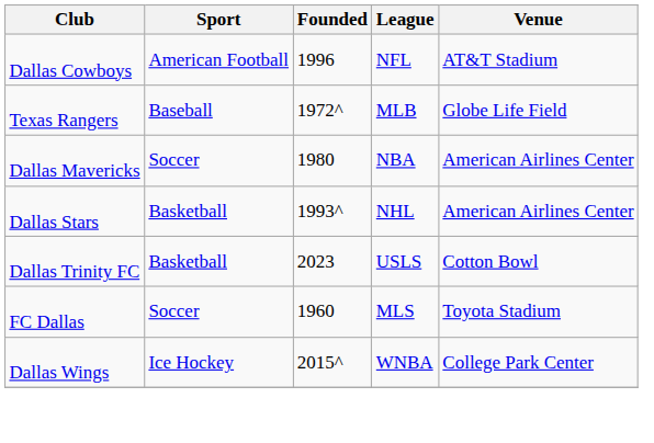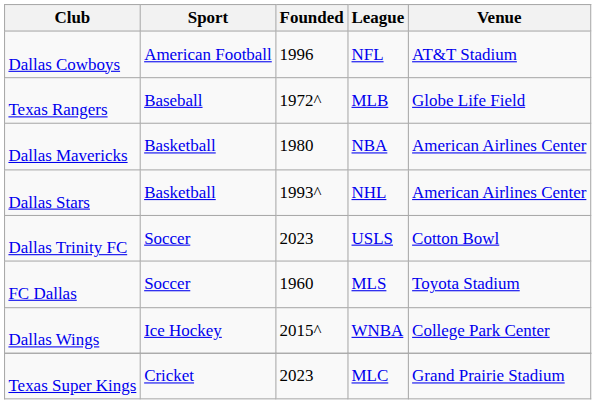 <table class="wikitable">
 <tr>
 <th>Club</th>
 <th>Sport</th>
 <th>Founded</th>
 <th>League</th>
 <th>Venue</th>
 </tr>
 <tr>
 <td> <br> <a href='#'>Dallas Cowboys</a></td>
 <td><a href='#'>American Football</a></td>
 <td>1996</td>
 <td><a href='#'>NFL</a></td>
 <td><a href='#'>AT&T Stadium</a></td>
 </tr>
 <tr>
 <td> <br> <a href='#'>Texas Rangers</a></td>
 <td><a href='#'>Baseball</a></td>
 <td>1972^</td>
 <td><a href='#'>MLB</a></td>
 <td><a href='#'>Globe Life Field</a></td>
 </tr>
 <tr>
 <td> <br> <a href='#'>Dallas Mavericks</a></td>
-<td><a href='#'>Soccer</a></td>
+<td><a href='#'>Basketball</a></td>
 <td>1980</td>
 <td><a href='#'>NBA</a></td>
 <td><a href='#'>American Airlines Center</a></td>
 </tr>
 <tr>
 <td> <br> <a href='#'>Dallas Stars</a></td>
 <td><a href='#'>Basketball</a></td>
 <td>1993^</td>
 <td><a href='#'>NHL</a></td>
 <td><a href='#'>American Airlines Center</a></td>
 </tr>
 <tr>
 <td><br><a href='#'>Dallas Trinity FC</a></td>
-<td><a href='#'>Basketball</a></td>
+<td><a href='#'>Soccer</a></td>
 <td>2023</td>
 <td><a href='#'>USLS</a></td>
 <td><a href='#'>Cotton Bowl</a></td>
 </tr>
 <tr>
 <td> <br> <a href='#'>FC Dallas</a></td>
 <td><a href='#'>Soccer</a></td>
 <td>1960</td>
 <td><a href='#'>MLS</a></td>
 <td><a href='#'>Toyota Stadium</a></td>
 </tr>
 <tr>
 <td> <br> <a href='#'>Dallas Wings</a></td>
 <td><a href='#'>Ice Hockey</a></td>
 <td>2015^</td>
 <td><a href='#'>WNBA</a></td>
 <td><a href='#'>College Park Center</a></td>
 </tr>
 <tr>
 </tr>
+<tr>
+<td><br> <a href='#'>Texas Super Kings</a></td>
+<td><a href='#'>Cricket</a></td>
+<td>2023</td>
+<td><a href='#'>MLC</a></td>
+<td><a href='#'>Grand Prairie Stadium</a></td>
+</tr>
 </table>
